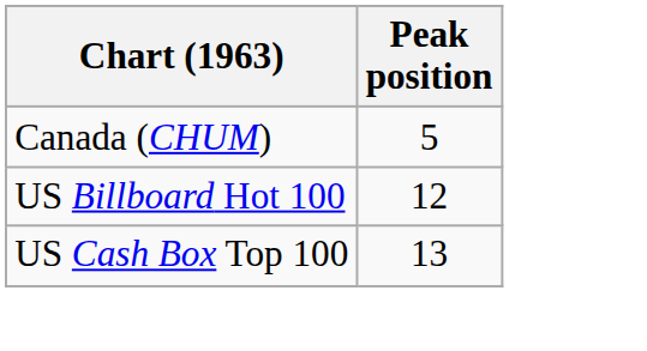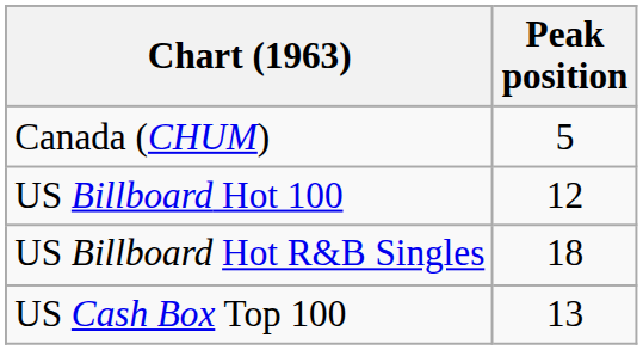 <table class="wikitable sortable">
 <tr>
 <th>Chart (1963)</th>
 <th>Peak<br>position</th>
 </tr>
 <tr>
 <td>Canada (<em><a href='#'>CHUM</a></em>)</td>
 <td align="center">5</td>
 </tr>
 <tr>
 <td>US <a href='#'><em>Billboard</em> Hot 100</a></td>
 <td align="center">12</td>
 </tr>
 <tr>
+<td>US <em>Billboard</em> <a href='#'>Hot R&B Singles</a></td>
+<td align="center">18</td>
+</tr>
+<tr>
 <td>US <em><a href='#'>Cash Box</a></em> Top 100</td>
 <td align="center">13</td>
 </tr>
 </table>
